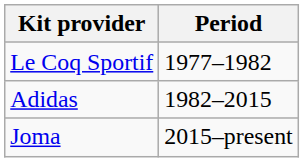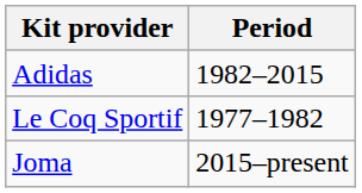 <table class="wikitable">
 <tr>
 <th>Kit provider</th>
 <th>Period</th>
 </tr>
 <tr>
+<td> <a href='#'>Adidas</a></td>
+<td>1982–2015</td>
+</tr>
+<tr>
 <td> <a href='#'>Le Coq Sportif</a></td>
 <td>1977–1982</td>
-</tr>
-<tr>
-<td> <a href='#'>Adidas</a></td>
-<td>1982–2015</td>
 </tr>
 <tr>
 <td> <a href='#'>Joma</a></td>
 <td>2015–present</td>
 </tr>
 </table>
